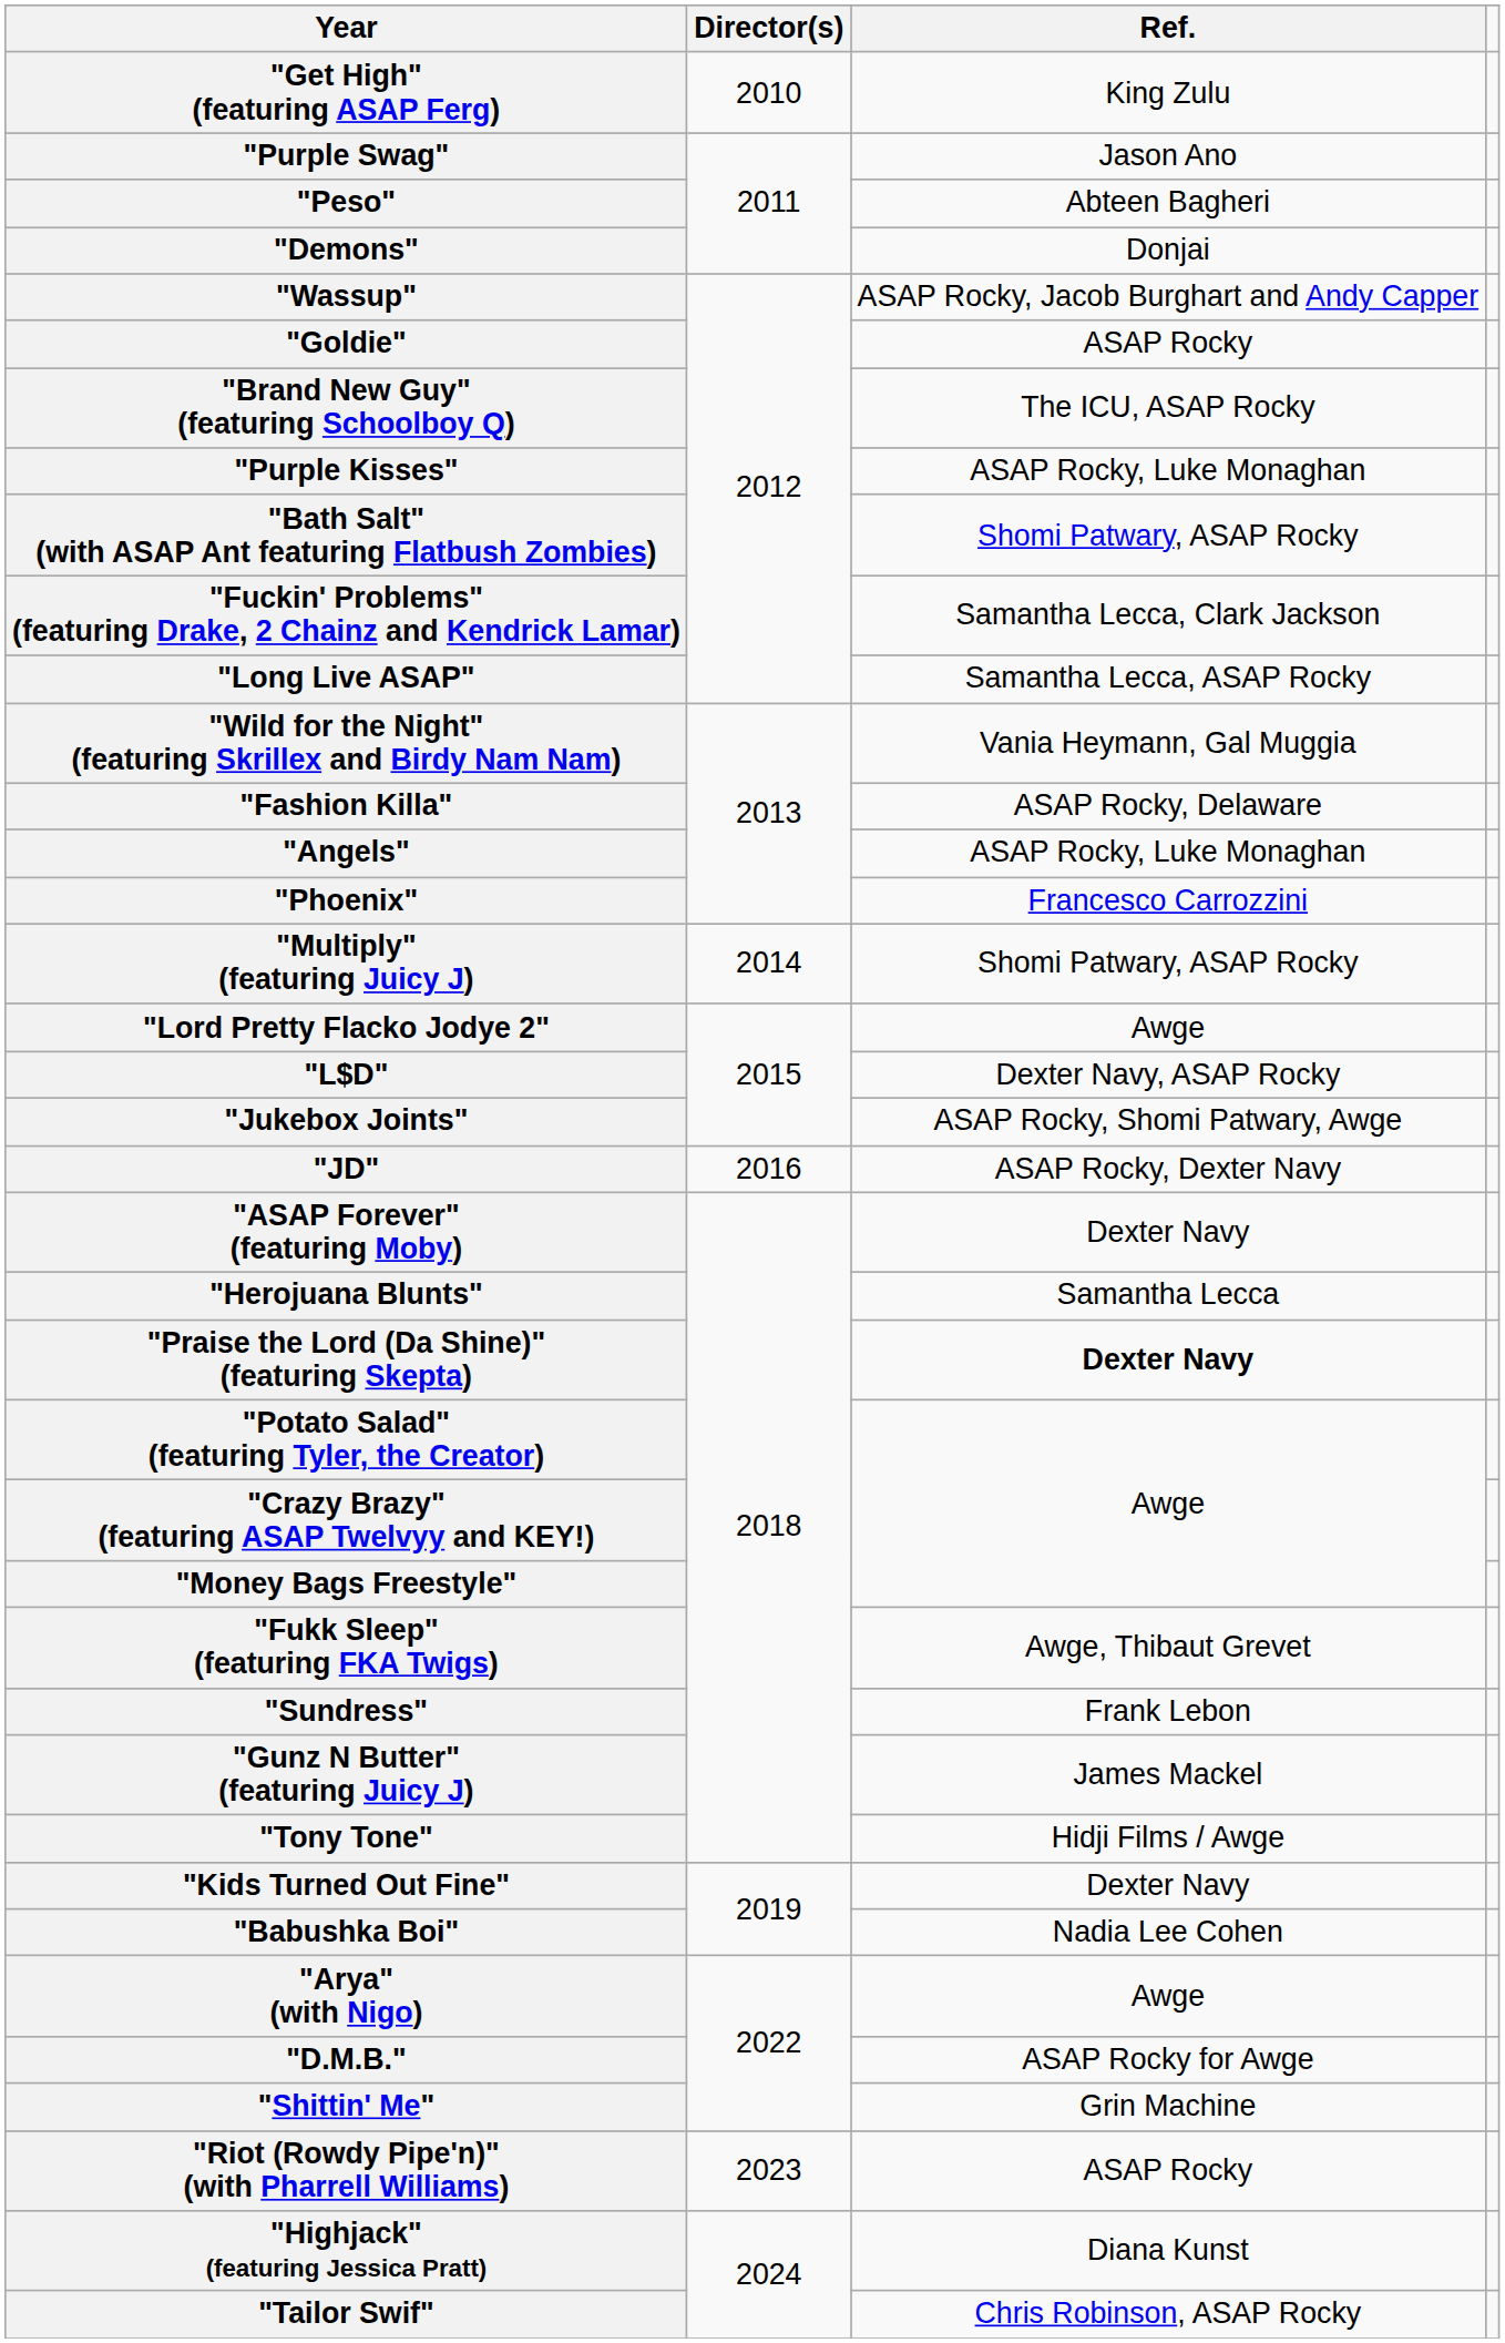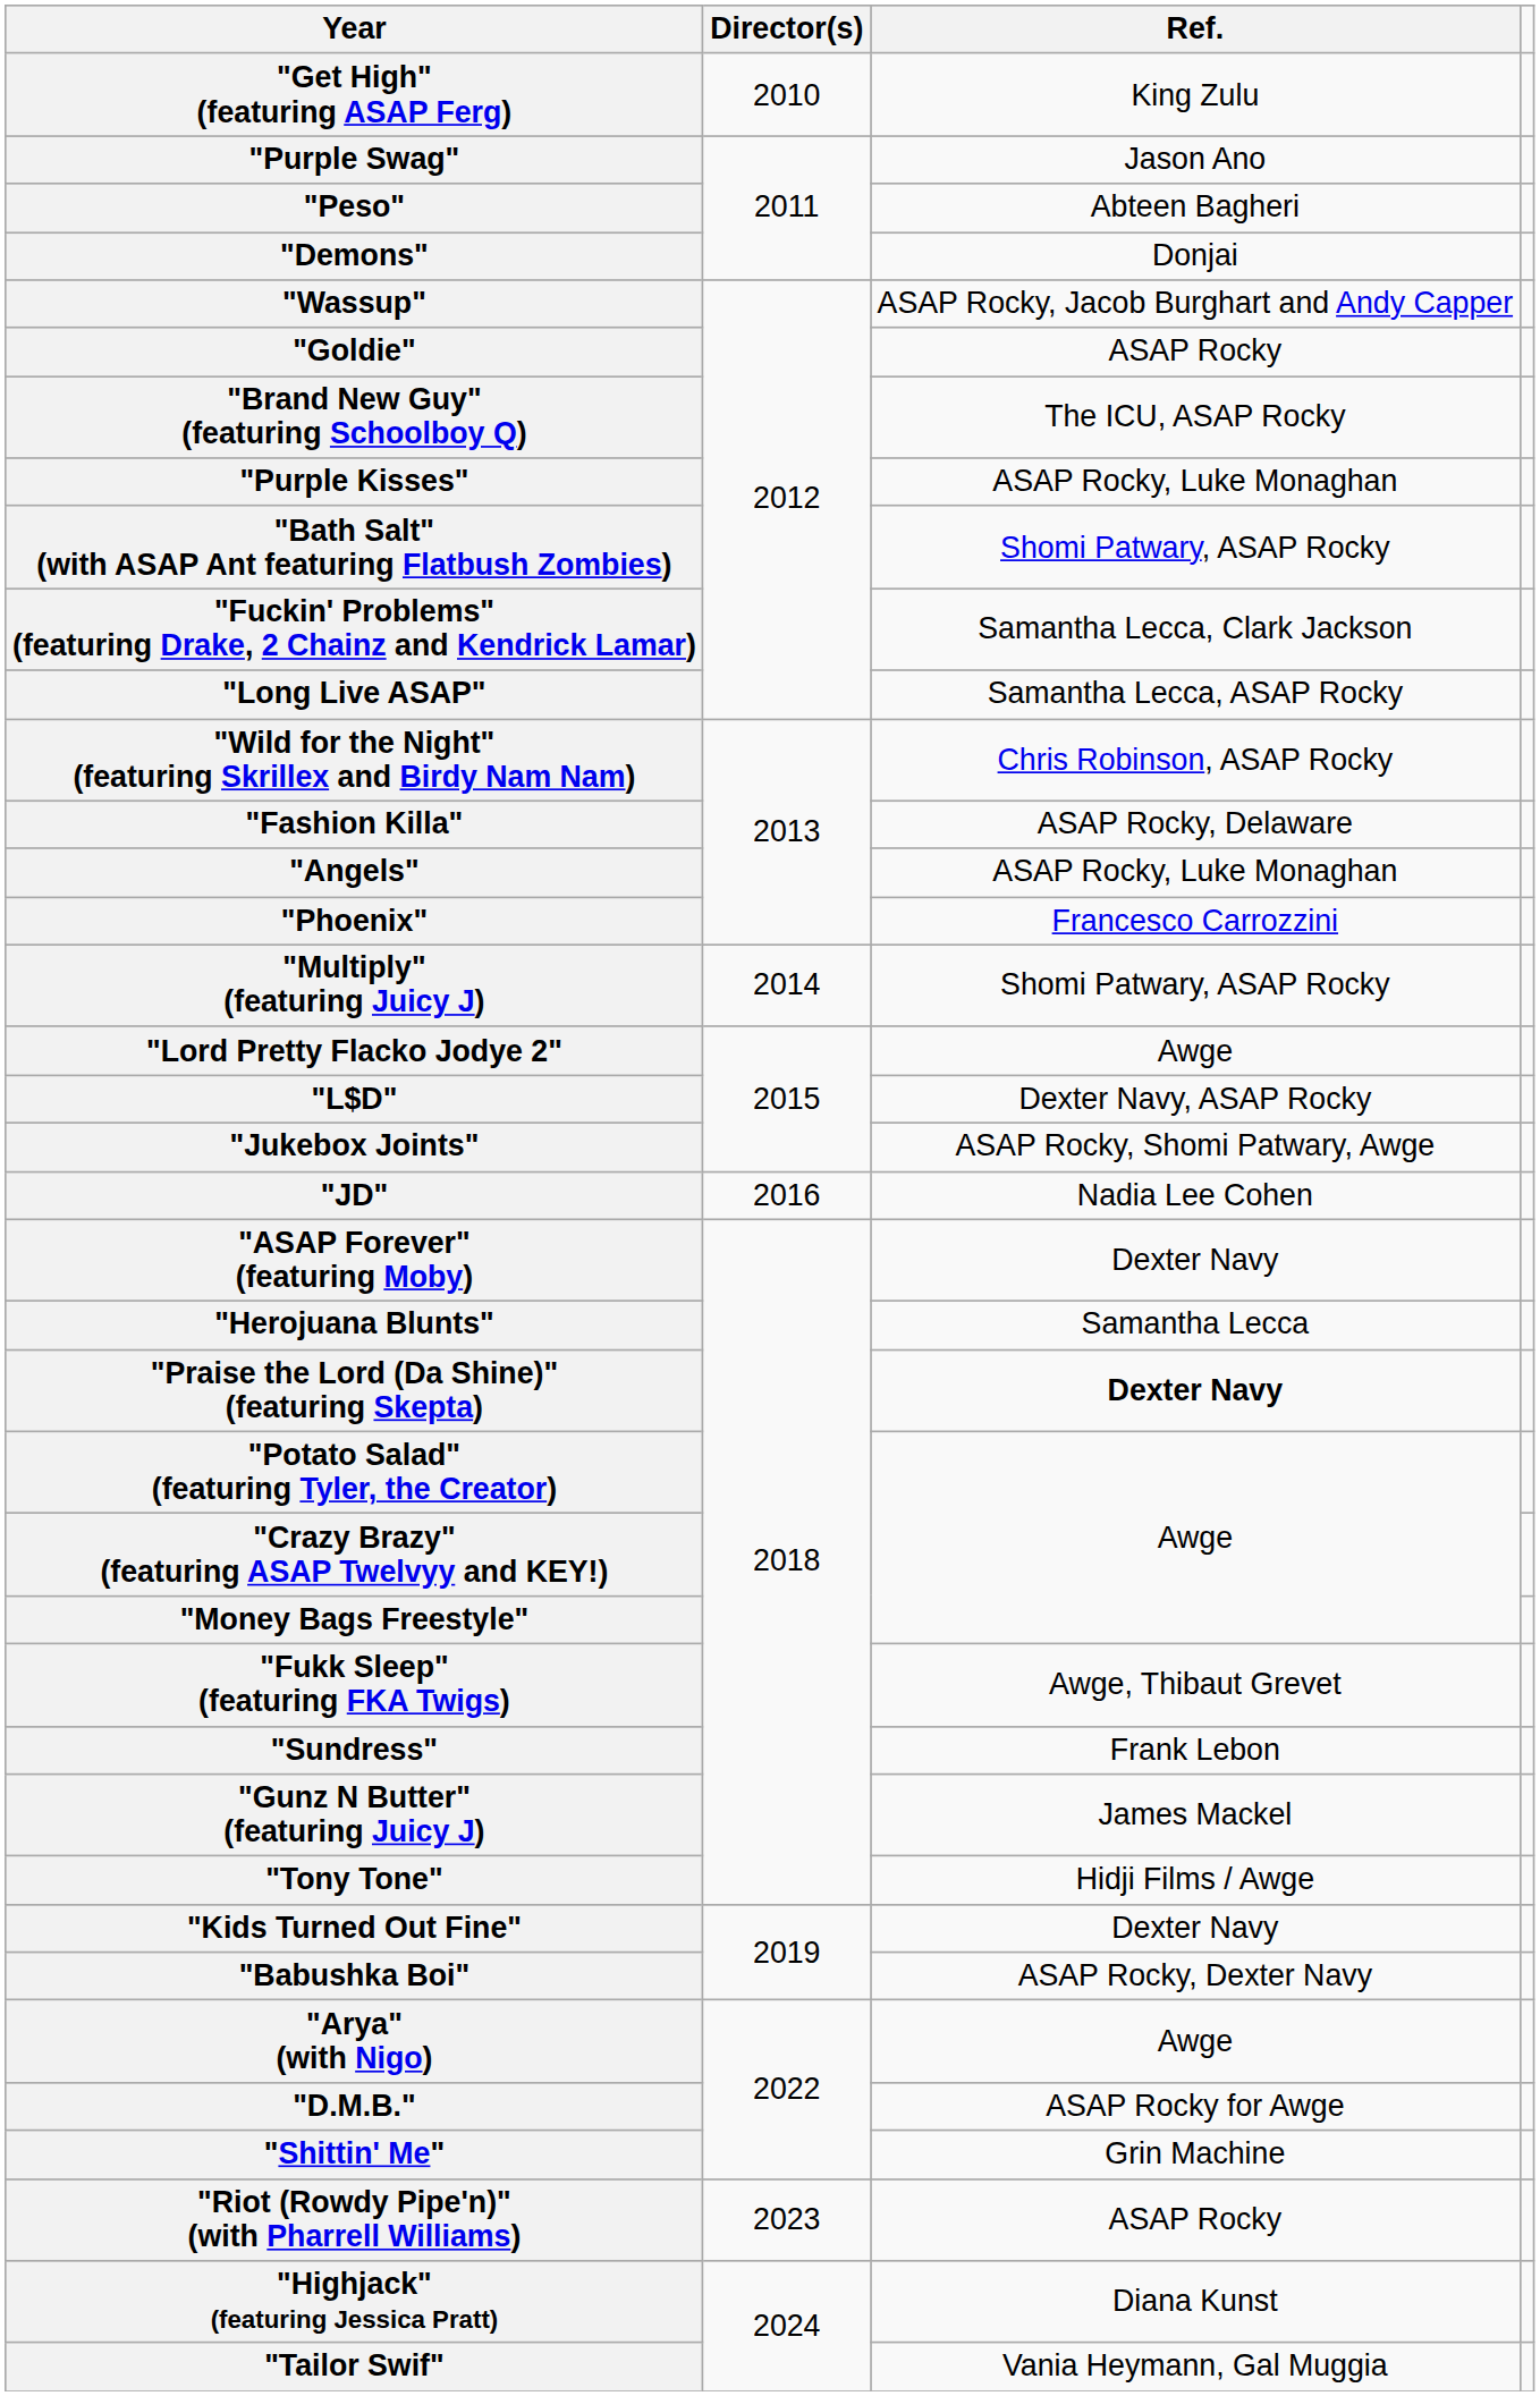 <table class="wikitable plainrowheaders" style="text-align:center;">
 <tr>
 <th>Year</th>
 <th>Director(s)</th>
 <th><abbr>Ref.</abbr></th>
 </tr>
 <tr>
 <th scope="row">"Get High"<br><span>(featuring <a href='#'>ASAP Ferg</a>)</span></th>
 <td>2010</td>
 <td>King Zulu</td>
 <td></td>
 </tr>
 <tr>
 <th scope="row">"Purple Swag"</th>
 <td rowspan="3">2011</td>
 <td>Jason Ano</td>
 <td></td>
 </tr>
 <tr>
 <th scope="row">"Peso"</th>
 <td>Abteen Bagheri</td>
 <td></td>
 </tr>
 <tr>
 <th scope="row">"Demons"</th>
 <td>Donjai</td>
 <td></td>
 </tr>
 <tr>
 <th scope="row">"Wassup"</th>
 <td rowspan="7">2012</td>
 <td>ASAP Rocky, Jacob Burghart and <a href='#'>Andy Capper</a></td>
 <td></td>
 </tr>
 <tr>
 <th scope="row">"Goldie"</th>
 <td>ASAP Rocky</td>
 <td></td>
 </tr>
 <tr>
 <th scope="row">"Brand New Guy"<br><span>(featuring <a href='#'>Schoolboy Q</a>)</span></th>
 <td>The ICU, ASAP Rocky</td>
 <td></td>
 </tr>
 <tr>
 <th scope="row">"Purple Kisses"</th>
 <td>ASAP Rocky, Luke Monaghan</td>
 <td></td>
 </tr>
 <tr>
 <th scope="row">"Bath Salt"<br><span>(with ASAP Ant featuring <a href='#'>Flatbush Zombies</a>)</span></th>
 <td><a href='#'>Shomi Patwary</a>, ASAP Rocky</td>
 <td></td>
 </tr>
 <tr>
 <th scope="row">"Fuckin' Problems"<br><span>(featuring <a href='#'>Drake</a>, <a href='#'>2 Chainz</a> and <a href='#'>Kendrick Lamar</a>)</span></th>
 <td>Samantha Lecca, Clark Jackson</td>
 <td></td>
 </tr>
 <tr>
 <th scope="row">"Long Live ASAP"</th>
 <td>Samantha Lecca, ASAP Rocky</td>
 <td></td>
 </tr>
 <tr>
 <th scope="row">"Wild for the Night"<br><span>(featuring <a href='#'>Skrillex</a> and <a href='#'>Birdy Nam Nam</a>)</span></th>
 <td rowspan="4">2013</td>
-<td>Vania Heymann, Gal Muggia</td>
+<td><a href='#'>Chris Robinson</a>, ASAP Rocky</td>
 <td></td>
 </tr>
 <tr>
 <th scope="row">"Fashion Killa"</th>
 <td>ASAP Rocky, Delaware</td>
 <td></td>
 </tr>
 <tr>
 <th scope="row">"Angels"</th>
 <td>ASAP Rocky, Luke Monaghan</td>
 <td></td>
 </tr>
 <tr>
 <th scope="row">"Phoenix"</th>
 <td><a href='#'>Francesco Carrozzini</a></td>
 <td></td>
 </tr>
 <tr>
 <th scope="row">"Multiply"<br><span>(featuring <a href='#'>Juicy J</a>)</span></th>
 <td>2014</td>
 <td>Shomi Patwary, ASAP Rocky</td>
 <td></td>
 </tr>
 <tr>
 <th scope="row">"Lord Pretty Flacko Jodye 2"</th>
 <td rowspan="3">2015</td>
 <td>Awge</td>
 <td></td>
 </tr>
 <tr>
 <th scope="row">"L$D"</th>
 <td>Dexter Navy, ASAP Rocky</td>
 <td></td>
 </tr>
 <tr>
 <th scope="row">"Jukebox Joints"</th>
 <td>ASAP Rocky, Shomi Patwary, Awge</td>
 <td></td>
 </tr>
 <tr>
 <th scope="row">"JD"</th>
 <td>2016</td>
-<td>ASAP Rocky, Dexter Navy</td>
+<td>Nadia Lee Cohen</td>
 <td></td>
 </tr>
 <tr>
 <th scope="row">"ASAP Forever"<br><span>(featuring <a href='#'>Moby</a>)</span></th>
 <td rowspan="10">2018</td>
 <td>Dexter Navy</td>
 <td></td>
 </tr>
 <tr>
 <th scope="row">"Herojuana Blunts"</th>
 <td>Samantha Lecca</td>
 <td></td>
 </tr>
 <tr>
 <th scope="row">"Praise the Lord (Da Shine)"<br><span>(featuring <a href='#'>Skepta</a>)</span></th>
 <td><strong>Dexter Navy</strong></td>
 <td></td>
 </tr>
 <tr>
 <th scope="row">"Potato Salad"<br><span>(featuring <a href='#'>Tyler, the Creator</a>)</span></th>
 <td rowspan="3">Awge</td>
 <td></td>
 </tr>
 <tr>
 <th scope="row">"Crazy Brazy"<br><span>(featuring <a href='#'>ASAP Twelvyy</a> and KEY!)</span></th>
 <td></td>
 </tr>
 <tr>
 <th scope="row">"Money Bags Freestyle"</th>
 <td></td>
 </tr>
 <tr>
 <th scope="row">"Fukk Sleep"<br><span>(featuring <a href='#'>FKA Twigs</a>)</span></th>
 <td>Awge, Thibaut Grevet</td>
 <td></td>
 </tr>
 <tr>
 <th scope="row">"Sundress"</th>
 <td>Frank Lebon</td>
 <td></td>
 </tr>
 <tr>
 <th scope="row">"Gunz N Butter"<br><span>(featuring <a href='#'>Juicy J</a>)</span></th>
 <td>James Mackel</td>
 <td></td>
 </tr>
 <tr>
 <th scope="row">"Tony Tone"</th>
 <td>Hidji Films / Awge</td>
 <td></td>
 </tr>
 <tr>
 <th scope="row">"Kids Turned Out Fine"</th>
 <td rowspan="2">2019</td>
 <td>Dexter Navy</td>
 <td></td>
 </tr>
 <tr>
 <th scope="row">"Babushka Boi"</th>
-<td>Nadia Lee Cohen</td>
+<td>ASAP Rocky, Dexter Navy</td>
 <td></td>
 </tr>
 <tr>
 <th scope="row">"Arya"<br><span>(with <a href='#'>Nigo</a>)</span></th>
 <td rowspan="3">2022</td>
 <td>Awge</td>
 <td></td>
 </tr>
 <tr>
 <th scope="row">"D.M.B."</th>
 <td>ASAP Rocky for Awge</td>
 <td></td>
 </tr>
 <tr>
 <th scope="row">"<a href='#'>Shittin' Me</a>"</th>
 <td>Grin Machine</td>
 <td></td>
 </tr>
 <tr>
 <th scope="row">"Riot (Rowdy Pipe'n)"<br><span>(with <a href='#'>Pharrell Williams</a>)</span></th>
 <td>2023</td>
 <td>ASAP Rocky</td>
 <td></td>
 </tr>
 <tr>
 <th scope="row">"Highjack"<br><small>(featuring Jessica Pratt)</small></th>
 <td rowspan="2">2024</td>
 <td>Diana Kunst</td>
 <td></td>
 </tr>
 <tr>
 <th scope="row">"Tailor Swif"</th>
-<td><a href='#'>Chris Robinson</a>, ASAP Rocky</td>
+<td>Vania Heymann, Gal Muggia</td>
 <td></td>
 </tr>
 </table>
